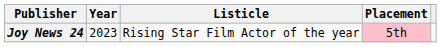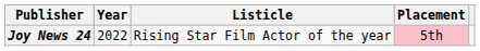 <table class="wikitable plainrowheaders sortable" style="text-align:center">
 <tr>
 <th scope="col">Publisher</th>
 <th scope="col">Year</th>
 <th scope="col">Listicle</th>
 <th scope="col">Placement</th>
 <th scope="col" class="unsortable"></th>
 </tr>
 <tr>
 <th scope="row"><em>Joy News 24</em></th>
-<td>2023</td>
+<td>2022</td>
 <td style="text-align:left">Rising Star Film Actor of the year</td>
 <td style="background: pink;">5th</td>
 <td></td>
 </tr>
 </table>
